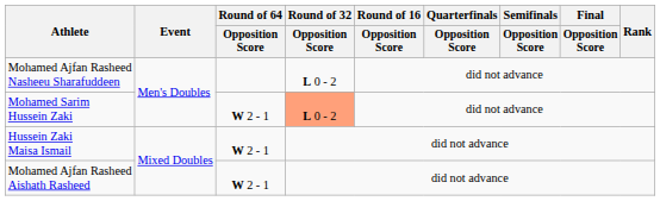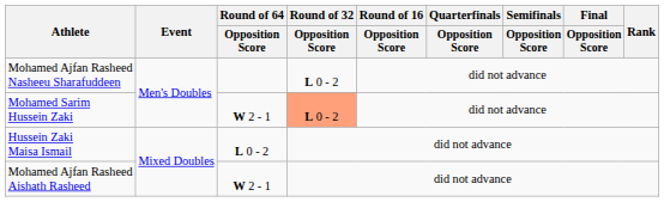 <table class=wikitable style="font-size:90%">
 <tr>
 <th rowspan="2">Athlete</th>
 <th rowspan="2">Event</th>
 <th>Round of 64</th>
 <th>Round of 32</th>
 <th>Round of 16</th>
 <th>Quarterfinals</th>
 <th>Semifinals</th>
 <th>Final</th>
 <th rowspan=2>Rank</th>
 </tr>
 <tr style="font-size:95%">
 <th>Opposition<br>Score</th>
 <th>Opposition<br>Score</th>
 <th>Opposition<br>Score</th>
 <th>Opposition<br>Score</th>
 <th>Opposition<br>Score</th>
 <th>Opposition<br>Score</th>
 </tr>
 <tr align=center>
 <td align=left>Mohamed Ajfan Rasheed<br><a href='#'>Nasheeu Sharafuddeen</a></td>
 <td align=left rowspan=2><a href='#'>Men's Doubles</a></td>
 <td></td>
 <td><br><strong>L</strong> 0 - 2</td>
 <td colspan=5>did not advance</td>
 </tr>
 <tr align=center>
 <td align=left><a href='#'>Mohamed Sarim</a><br><a href='#'>Hussein Zaki</a></td>
 <td><br><strong>W</strong> 2 - 1</td>
 <td style="background: lightsalmon;"><br><strong>L</strong> 0 - 2</td>
 <td colspan=5>did not advance</td>
 </tr>
 <tr align=center>
 <td align=left><a href='#'>Hussein Zaki</a><br><a href='#'>Maisa Ismail</a></td>
 <td align=left rowspan=2><a href='#'>Mixed Doubles</a></td>
-<td><br><strong>W</strong> 2 - 1</td>
+<td><br><strong>L</strong> 0 - 2</td>
 <td colspan=6>did not advance</td>
 </tr>
 <tr align=center>
 <td align=left>Mohamed Ajfan Rasheed<br><a href='#'>Aishath Rasheed</a></td>
 <td><br><strong>W</strong> 2 - 1</td>
 <td colspan=6>did not advance</td>
 </tr>
 </table>
